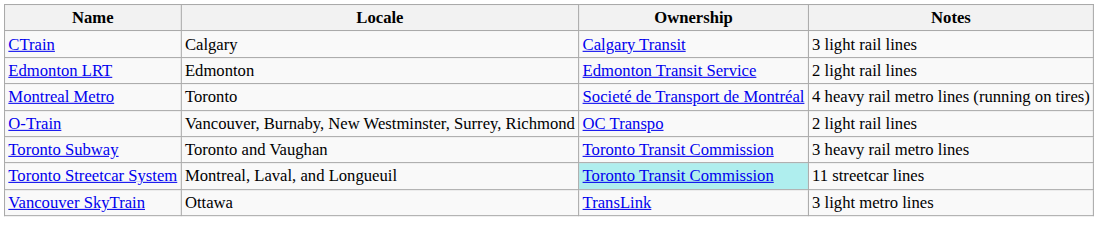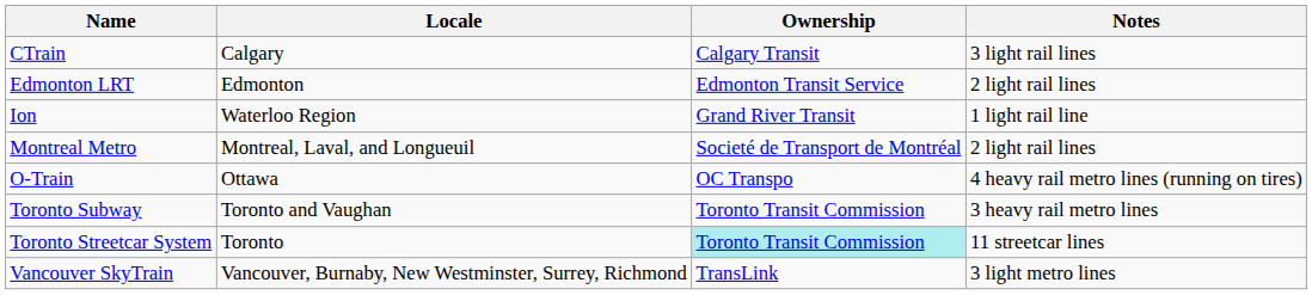 <table class="wikitable sortable" border="1">
 <tr>
 <th>Name</th>
 <th>Locale</th>
 <th>Ownership</th>
 <th>Notes</th>
 </tr>
 <tr>
 <td><a href='#'>CTrain</a></td>
 <td>Calgary</td>
 <td><a href='#'>Calgary Transit</a></td>
 <td>3 light rail lines</td>
 </tr>
 <tr>
 <td><a href='#'>Edmonton LRT</a></td>
 <td>Edmonton</td>
 <td><a href='#'>Edmonton Transit Service</a></td>
 <td>2 light rail lines</td>
 </tr>
 <tr>
+<td><a href='#'>Ion</a></td>
+<td>Waterloo Region</td>
+<td><a href='#'>Grand River Transit</a></td>
+<td>1 light rail line</td>
+</tr>
+<tr>
 <td><a href='#'>Montreal Metro</a></td>
-<td>Toronto</td>
+<td>Montreal, Laval, and Longueuil</td>
 <td><a href='#'>Societé de Transport de Montréal</a></td>
-<td>4 heavy rail metro lines (running on tires)</td>
+<td>2 light rail lines</td>
 </tr>
 <tr>
 <td><a href='#'>O-Train</a></td>
-<td>Vancouver, Burnaby, New Westminster, Surrey, Richmond</td>
+<td>Ottawa</td>
 <td><a href='#'>OC Transpo</a></td>
-<td>2 light rail lines</td>
+<td>4 heavy rail metro lines (running on tires)</td>
 </tr>
 <tr>
 <td><a href='#'>Toronto Subway</a></td>
 <td>Toronto and Vaughan</td>
 <td><a href='#'>Toronto Transit Commission</a></td>
 <td>3 heavy rail metro lines</td>
 </tr>
 <tr>
 <td><a href='#'>Toronto Streetcar System</a></td>
-<td>Montreal, Laval, and Longueuil</td>
+<td>Toronto</td>
 <td style="background: paleturquoise;"><a href='#'>Toronto Transit Commission</a></td>
 <td>11 streetcar lines</td>
 </tr>
 <tr>
 <td><a href='#'>Vancouver SkyTrain</a></td>
-<td>Ottawa</td>
+<td>Vancouver, Burnaby, New Westminster, Surrey, Richmond</td>
 <td><a href='#'>TransLink</a></td>
 <td>3 light metro lines</td>
 </tr>
 </table>
